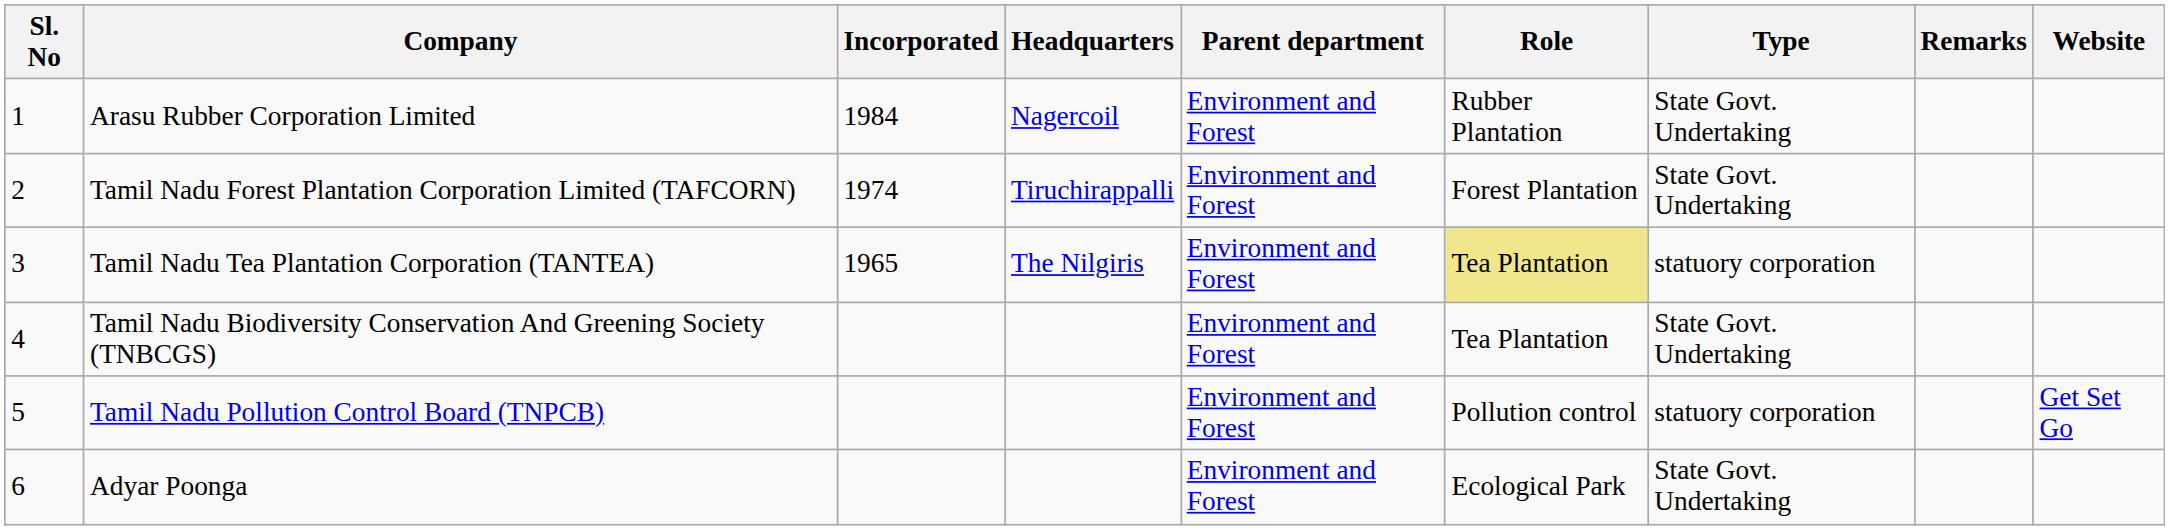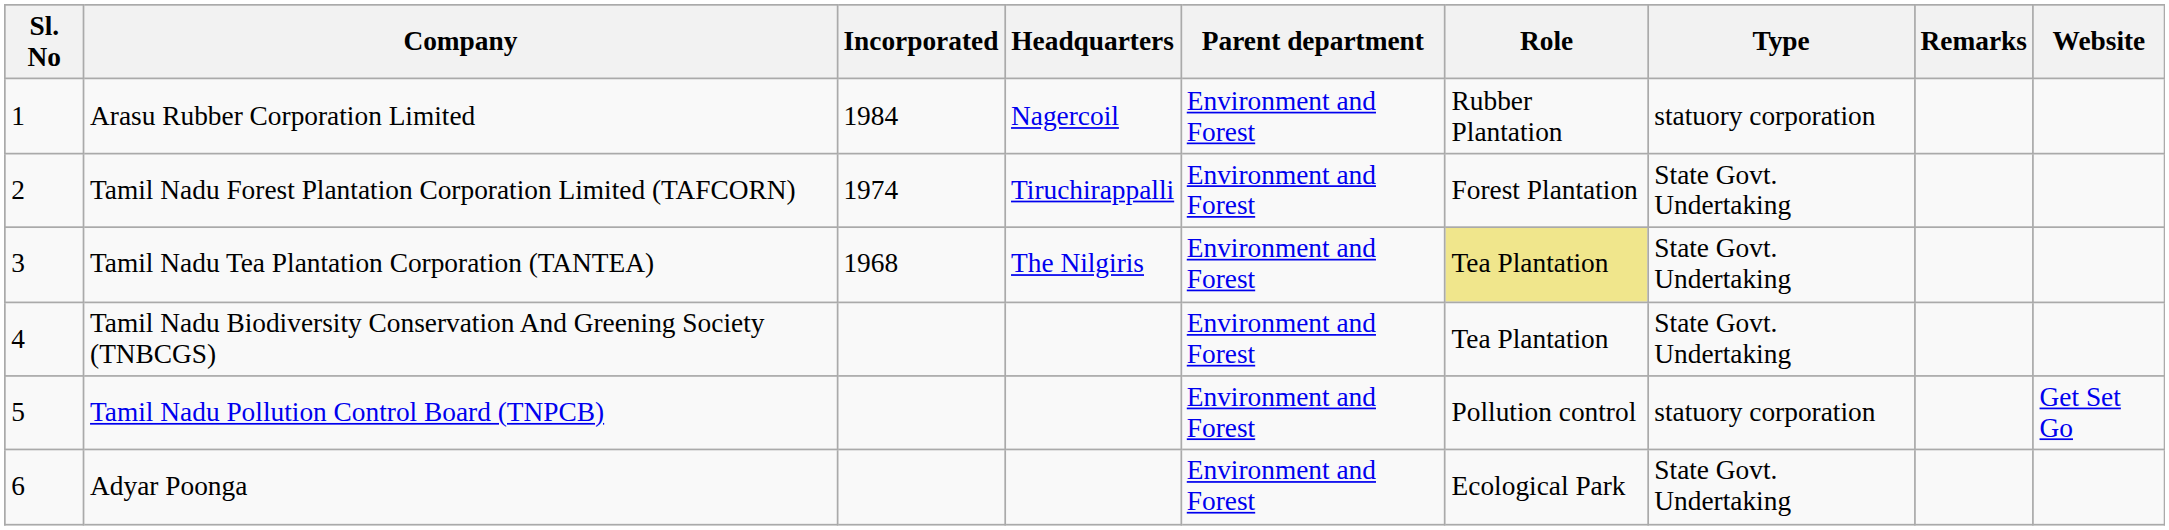 <table class="sortable wikitable" style="margin: 1em auto 1em auto;">
 <tr>
 <th>Sl. No</th>
 <th>Company</th>
 <th>Incorporated</th>
 <th>Headquarters</th>
 <th>Parent department</th>
 <th>Role</th>
 <th>Type</th>
 <th>Remarks</th>
 <th>Website</th>
 </tr>
 <tr>
 <td>1</td>
 <td>Arasu Rubber Corporation Limited</td>
 <td>1984</td>
 <td><a href='#'>Nagercoil</a></td>
 <td><a href='#'>Environment and Forest</a></td>
 <td>Rubber Plantation</td>
-<td>State Govt. Undertaking</td>
+<td>statuory corporation</td>
 <td></td>
 <td></td>
 </tr>
 <tr>
 <td>2</td>
 <td>Tamil Nadu Forest Plantation Corporation Limited (TAFCORN)</td>
 <td>1974</td>
 <td><a href='#'>Tiruchirappalli</a></td>
 <td><a href='#'>Environment and Forest</a></td>
 <td>Forest Plantation</td>
 <td>State Govt. Undertaking</td>
 <td></td>
 <td></td>
 </tr>
 <tr>
 <td>3</td>
 <td>Tamil Nadu Tea Plantation Corporation (TANTEA)</td>
-<td>1965</td>
+<td>1968</td>
 <td><a href='#'>The Nilgiris</a></td>
 <td><a href='#'>Environment and Forest</a></td>
 <td style="background: khaki;">Tea Plantation</td>
-<td>statuory corporation</td>
+<td>State Govt. Undertaking</td>
 <td></td>
 <td></td>
 </tr>
 <tr>
 <td>4</td>
 <td>Tamil Nadu Biodiversity Conservation And Greening Society (TNBCGS)</td>
 <td></td>
 <td></td>
 <td><a href='#'>Environment and Forest</a></td>
 <td>Tea Plantation</td>
 <td>State Govt. Undertaking</td>
 <td></td>
 <td></td>
 </tr>
 <tr>
 <td>5</td>
 <td><a href='#'>Tamil Nadu Pollution Control Board (TNPCB)</a></td>
 <td></td>
 <td></td>
 <td><a href='#'>Environment and Forest</a></td>
 <td>Pollution control</td>
 <td>statuory corporation</td>
 <td></td>
 <td><a href='#'>Get Set Go</a></td>
 </tr>
 <tr>
 <td>6</td>
 <td>Adyar Poonga</td>
 <td></td>
 <td></td>
 <td><a href='#'>Environment and Forest</a></td>
 <td>Ecological Park</td>
 <td>State Govt. Undertaking</td>
 <td></td>
 <td></td>
 </tr>
 </table>
